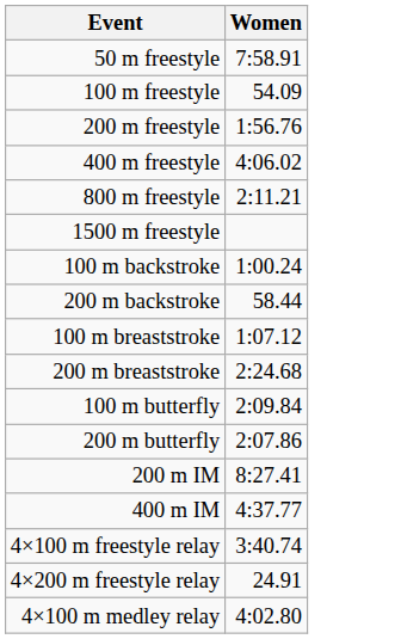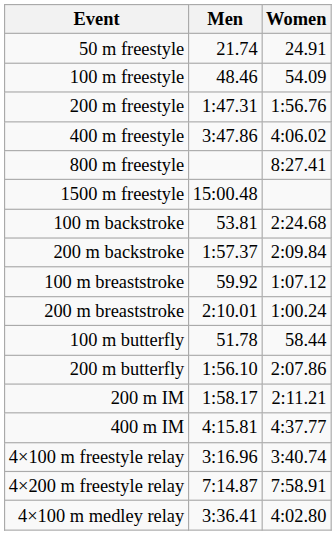 <table class="wikitable" style="text-align:right">
 <tr>
 <th>Event</th>
+<th>Men</th>
 <th>Women</th>
 </tr>
 <tr>
 <td>50 m freestyle</td>
-<td>7:58.91</td>
+<td>21.74</td>
+<td>24.91</td>
 </tr>
 <tr>
 <td>100 m freestyle</td>
+<td>48.46</td>
 <td>54.09</td>
 </tr>
 <tr>
 <td>200 m freestyle</td>
+<td>1:47.31</td>
 <td>1:56.76</td>
 </tr>
 <tr>
 <td>400 m freestyle</td>
+<td>3:47.86</td>
 <td>4:06.02</td>
 </tr>
 <tr>
 <td>800 m freestyle</td>
-<td>2:11.21</td>
+<td></td>
+<td>8:27.41</td>
 </tr>
 <tr>
 <td>1500 m freestyle</td>
+<td>15:00.48</td>
 <td></td>
 </tr>
 <tr>
 <td>100 m backstroke</td>
-<td>1:00.24</td>
+<td>53.81</td>
+<td>2:24.68</td>
 </tr>
 <tr>
 <td>200 m backstroke</td>
-<td>58.44</td>
+<td>1:57.37</td>
+<td>2:09.84</td>
 </tr>
 <tr>
 <td>100 m breaststroke</td>
+<td>59.92</td>
 <td>1:07.12</td>
 </tr>
 <tr>
 <td>200 m breaststroke</td>
-<td>2:24.68</td>
+<td>2:10.01</td>
+<td>1:00.24</td>
 </tr>
 <tr>
 <td>100 m butterfly</td>
-<td>2:09.84</td>
+<td>51.78</td>
+<td>58.44</td>
 </tr>
 <tr>
 <td>200 m butterfly</td>
+<td>1:56.10</td>
 <td>2:07.86</td>
 </tr>
 <tr>
 <td>200 m IM</td>
-<td>8:27.41</td>
+<td>1:58.17</td>
+<td>2:11.21</td>
 </tr>
 <tr>
 <td>400 m IM</td>
+<td>4:15.81</td>
 <td>4:37.77</td>
 </tr>
 <tr>
 <td>4×100 m freestyle relay</td>
+<td>3:16.96</td>
 <td>3:40.74</td>
 </tr>
 <tr>
 <td>4×200 m freestyle relay</td>
-<td>24.91</td>
+<td>7:14.87</td>
+<td>7:58.91</td>
 </tr>
 <tr>
 <td>4×100 m medley relay</td>
+<td>3:36.41</td>
 <td>4:02.80</td>
 </tr>
 </table>
